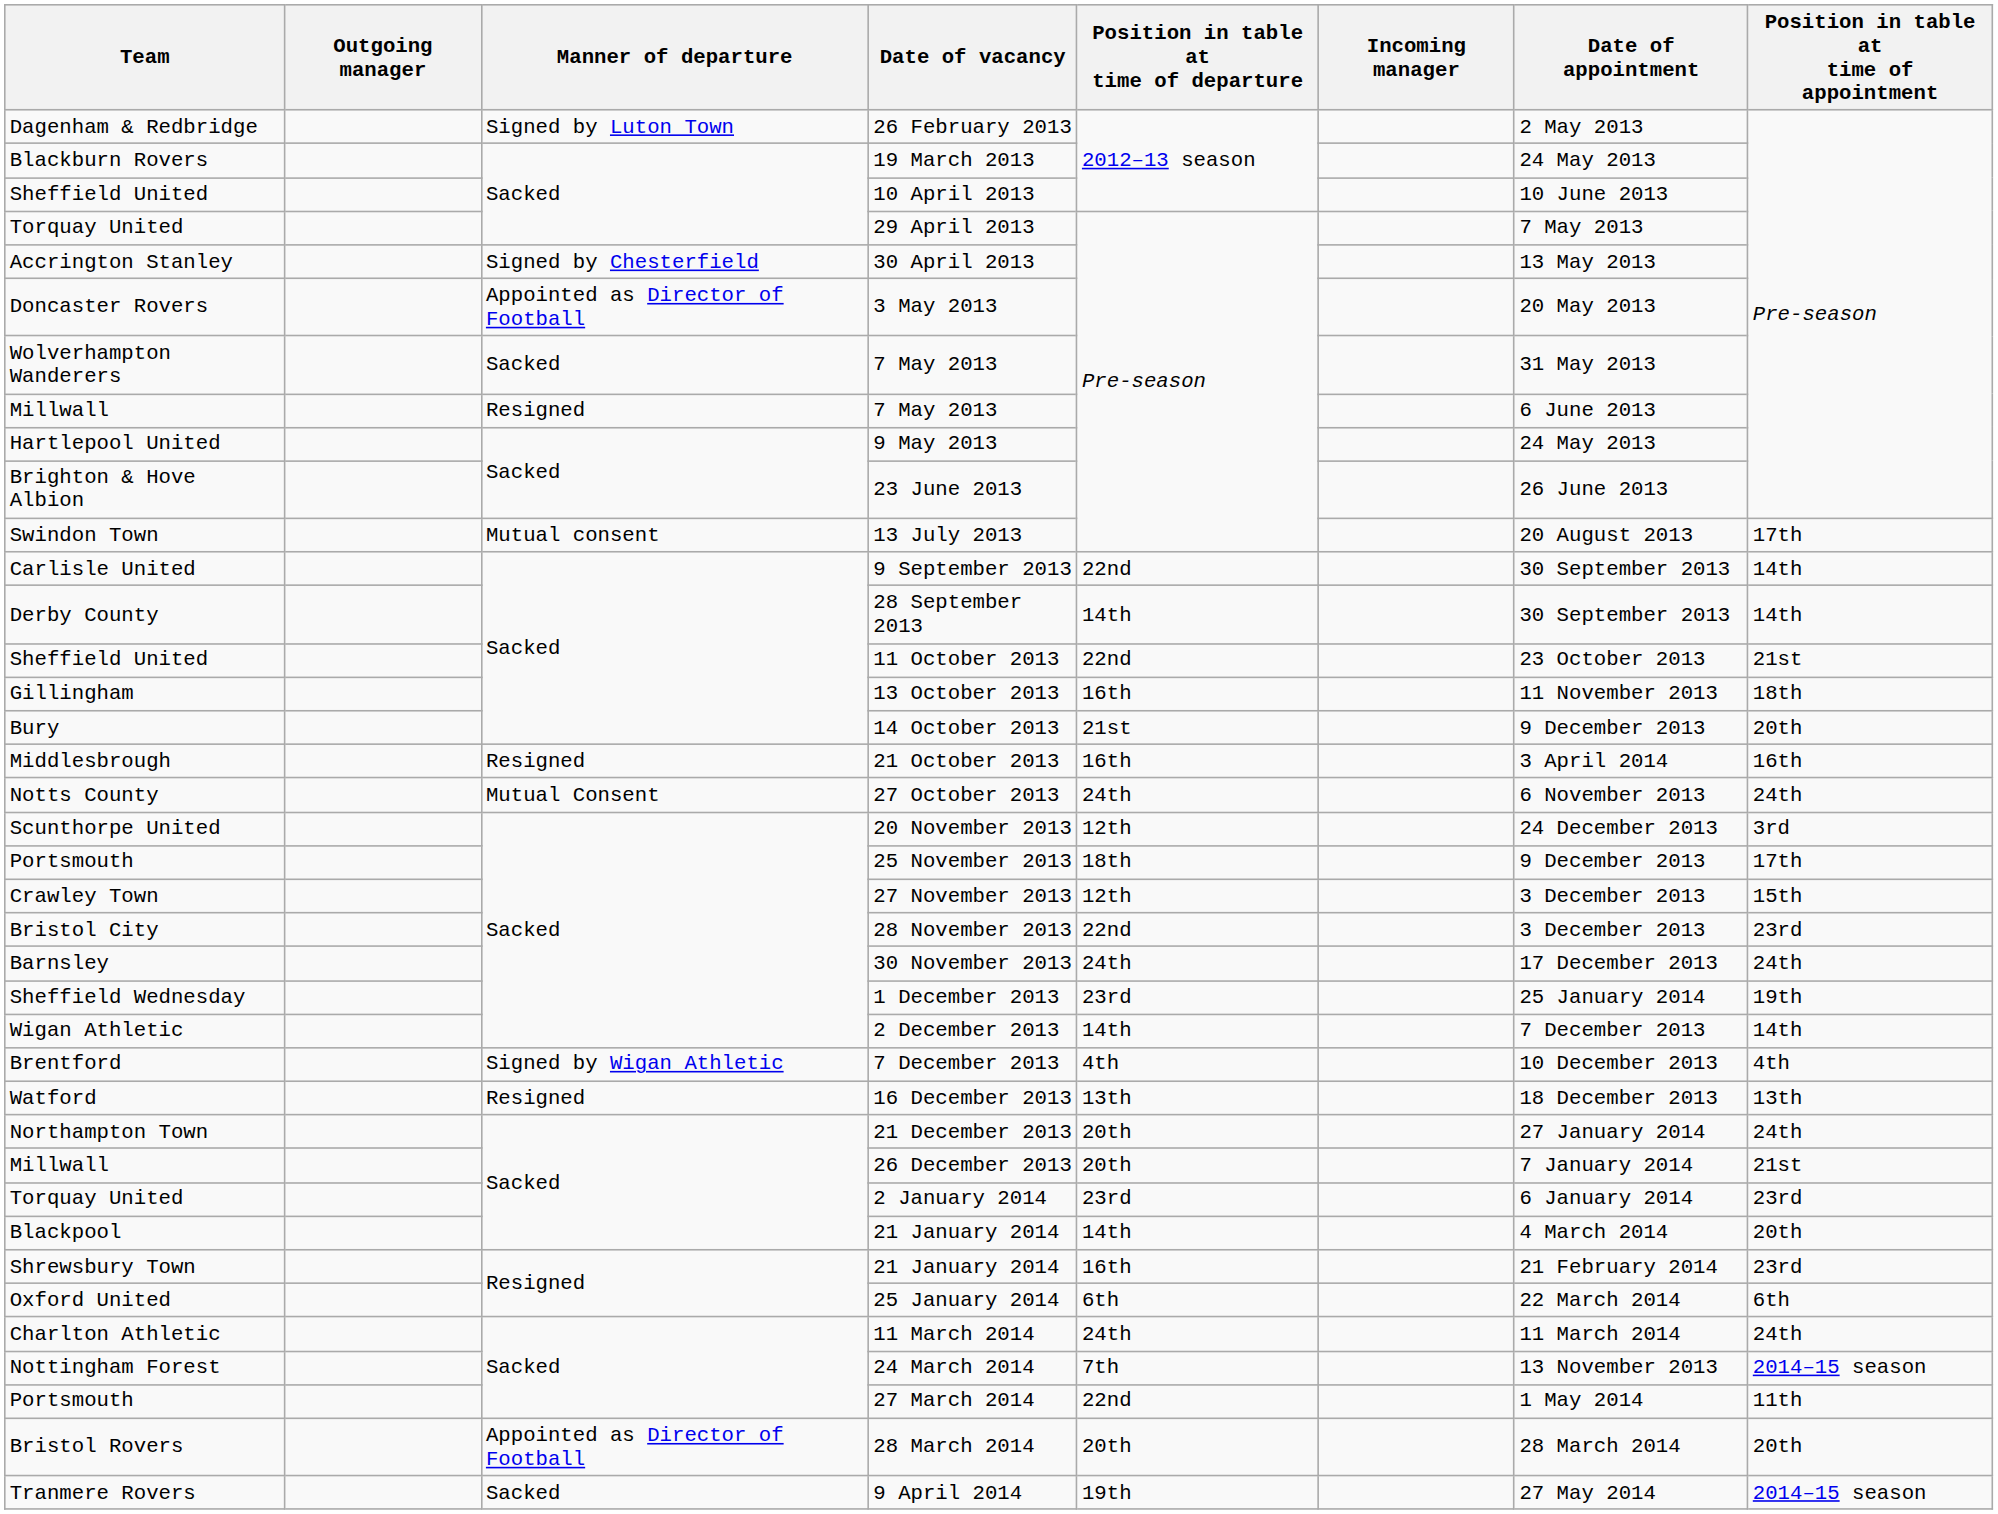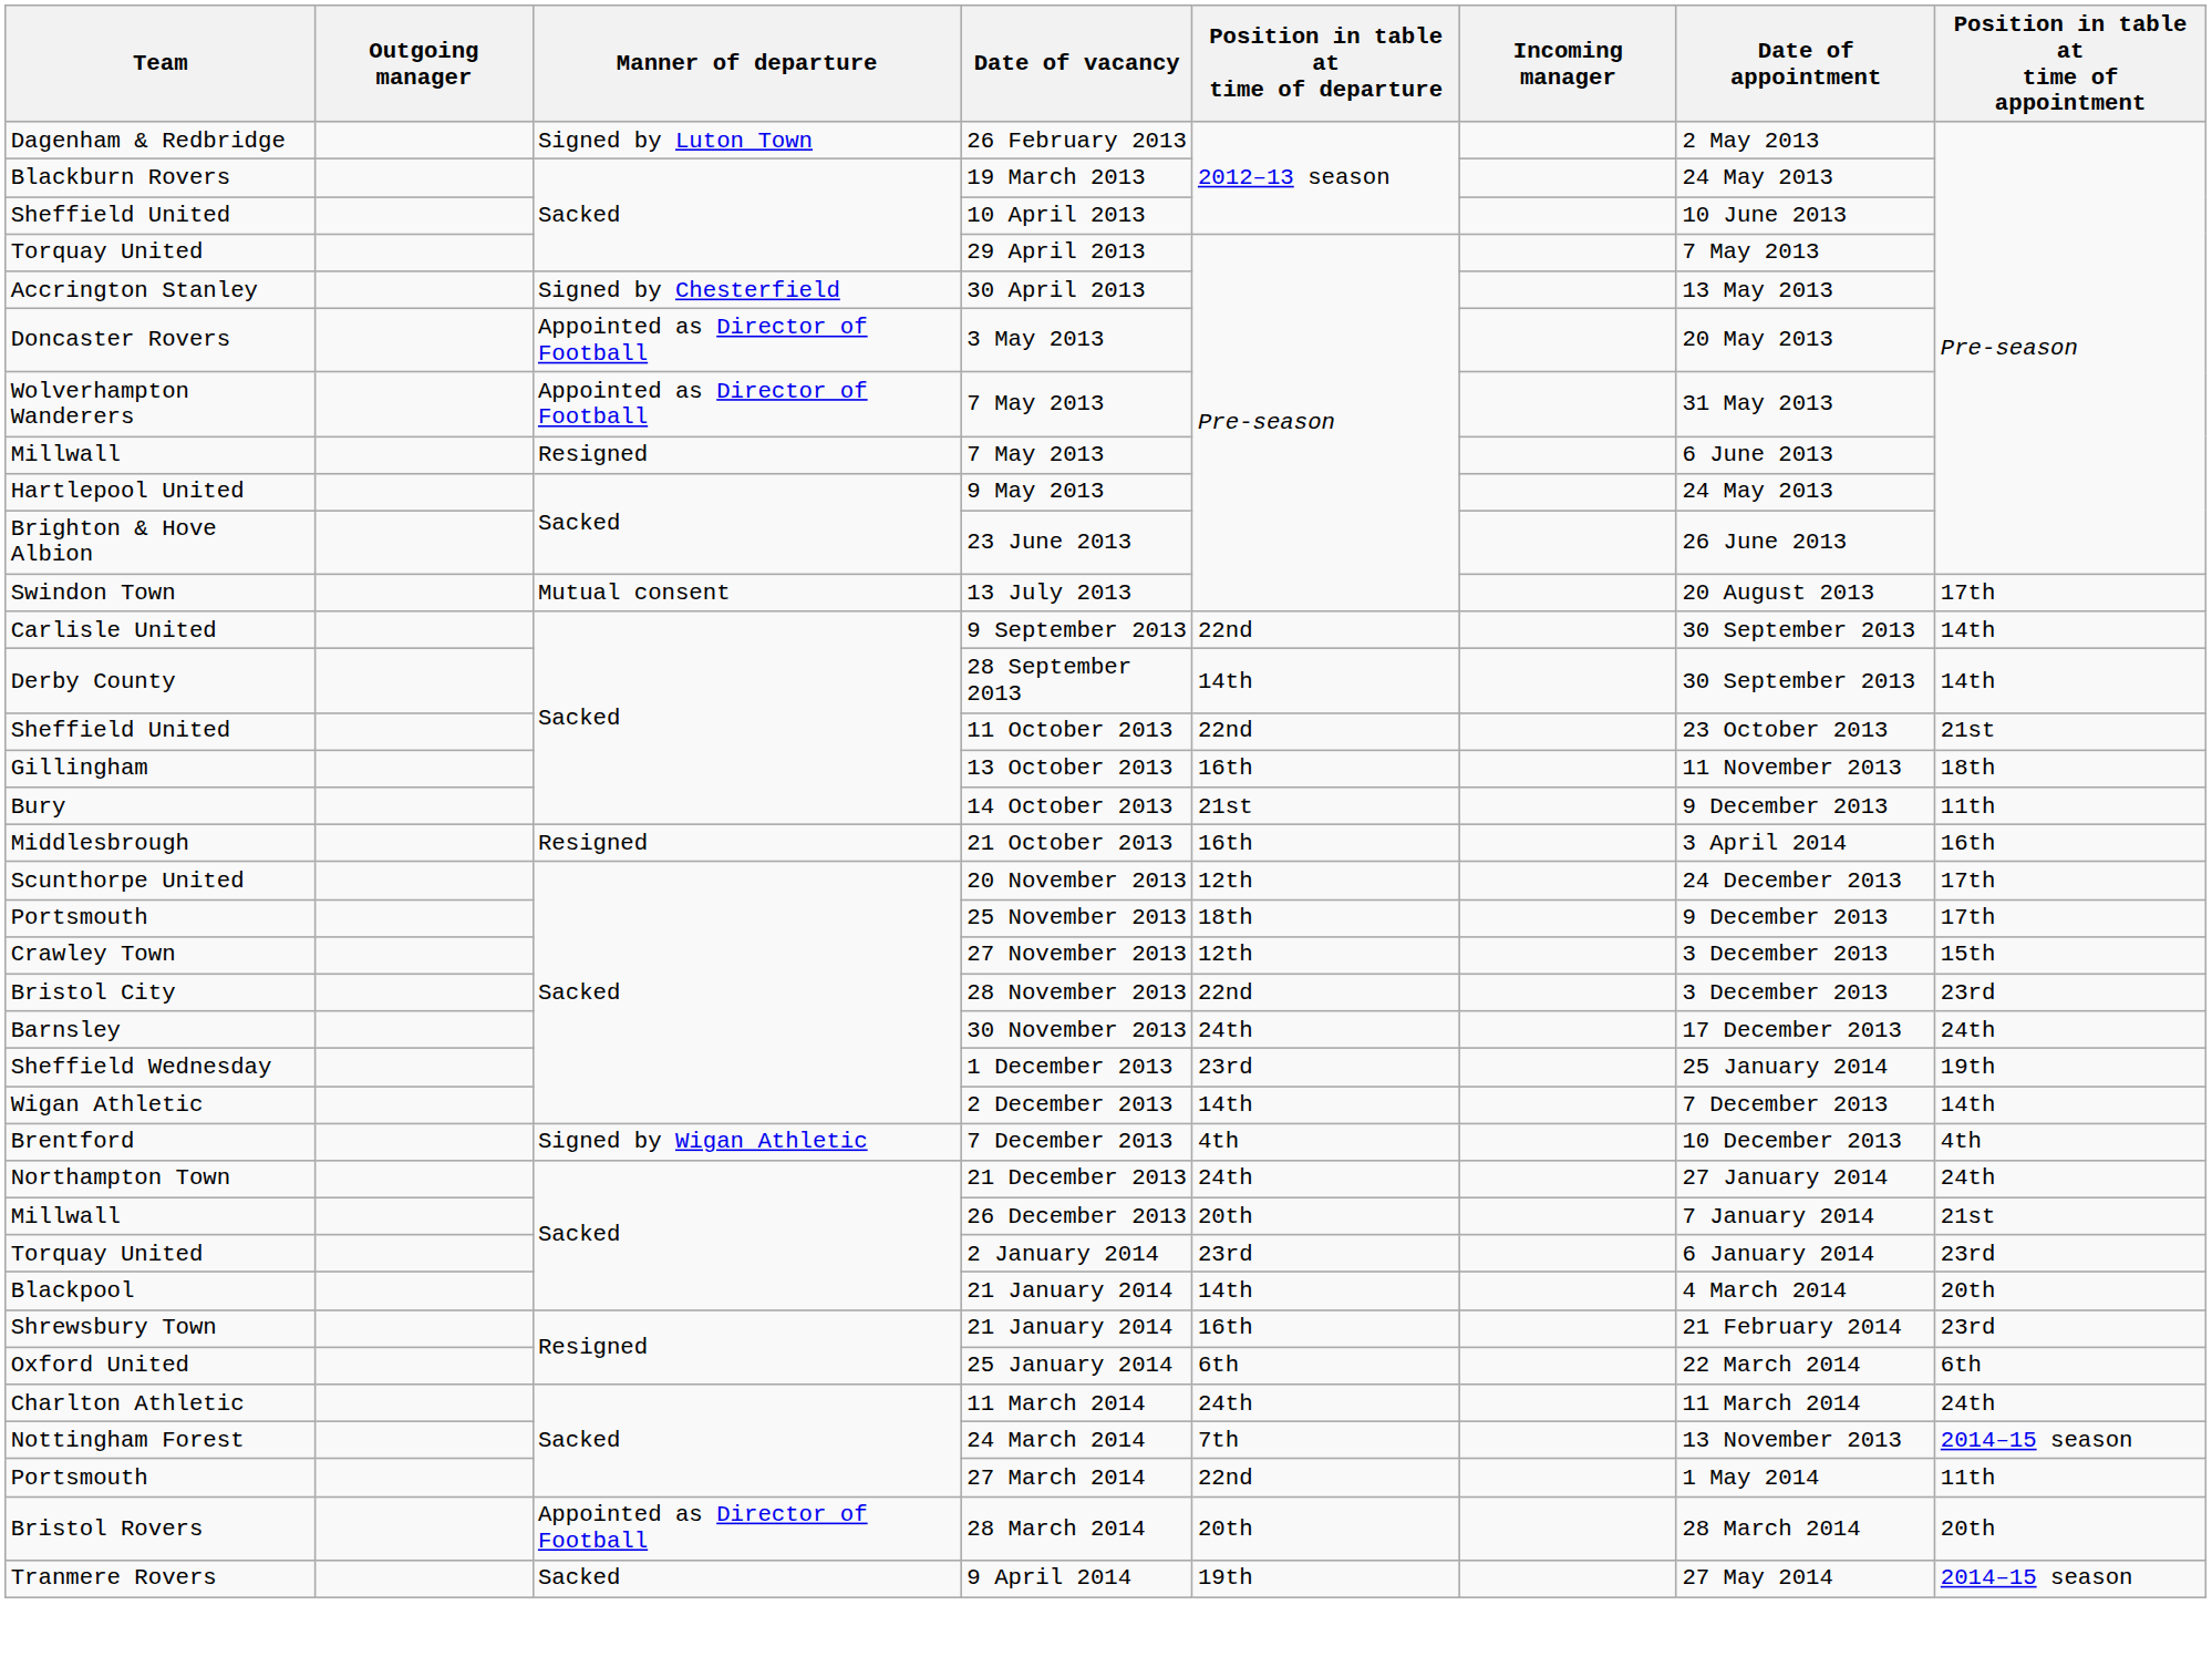 <table class="wikitable">
 <tr>
 <th>Team</th>
 <th>Outgoing manager</th>
 <th>Manner of departure</th>
 <th>Date of vacancy</th>
 <th>Position in table at<br>time of departure</th>
 <th>Incoming manager</th>
 <th>Date of appointment</th>
 <th>Position in table at<br>time of appointment</th>
 </tr>
 <tr>
 <td>Dagenham & Redbridge</td>
 <td></td>
 <td>Signed by <a href='#'>Luton Town</a></td>
 <td>26 February 2013</td>
 <td rowspan=3><a href='#'>2012–13</a> season</td>
 <td></td>
 <td>2 May 2013</td>
 <td rowspan=10><em>Pre-season</em></td>
 </tr>
 <tr>
 <td>Blackburn Rovers</td>
 <td></td>
 <td rowspan=3>Sacked</td>
 <td>19 March 2013</td>
 <td></td>
 <td>24 May 2013</td>
 </tr>
 <tr>
 <td>Sheffield United</td>
 <td></td>
 <td>10 April 2013</td>
 <td></td>
 <td>10 June 2013</td>
 </tr>
 <tr>
 <td>Torquay United</td>
 <td></td>
 <td>29 April 2013</td>
 <td rowspan=8><em>Pre-season</em></td>
 <td></td>
 <td>7 May 2013</td>
 </tr>
 <tr>
 <td>Accrington Stanley</td>
 <td></td>
 <td>Signed by <a href='#'>Chesterfield</a></td>
 <td>30 April 2013</td>
 <td></td>
 <td>13 May 2013</td>
 </tr>
 <tr>
 <td>Doncaster Rovers</td>
 <td></td>
 <td>Appointed as <a href='#'>Director of Football</a></td>
 <td>3 May 2013</td>
 <td></td>
 <td>20 May 2013</td>
 </tr>
 <tr>
 <td>Wolverhampton Wanderers</td>
 <td></td>
-<td>Sacked</td>
+<td>Appointed as <a href='#'>Director of Football</a></td>
 <td>7 May 2013</td>
 <td></td>
 <td>31 May 2013</td>
 </tr>
 <tr>
 <td>Millwall</td>
 <td></td>
 <td>Resigned</td>
 <td>7 May 2013</td>
 <td></td>
 <td>6 June 2013</td>
 </tr>
 <tr>
 <td>Hartlepool United</td>
 <td></td>
 <td rowspan=2>Sacked</td>
 <td>9 May 2013</td>
 <td></td>
 <td>24 May 2013</td>
 </tr>
 <tr>
 <td>Brighton & Hove Albion</td>
 <td></td>
 <td>23 June 2013</td>
 <td></td>
 <td>26 June 2013</td>
 </tr>
 <tr>
 <td>Swindon Town</td>
 <td></td>
 <td>Mutual consent</td>
 <td>13 July 2013</td>
 <td></td>
 <td>20 August 2013</td>
 <td>17th</td>
 </tr>
 <tr>
 <td>Carlisle United</td>
 <td></td>
 <td rowspan=5>Sacked</td>
 <td>9 September 2013</td>
 <td>22nd</td>
 <td></td>
 <td>30 September 2013</td>
 <td>14th</td>
 </tr>
 <tr>
 <td>Derby County</td>
 <td></td>
 <td>28 September 2013</td>
 <td>14th</td>
 <td></td>
 <td>30 September 2013</td>
 <td>14th</td>
 </tr>
 <tr>
 <td>Sheffield United</td>
 <td></td>
 <td>11 October 2013</td>
 <td>22nd</td>
 <td></td>
 <td>23 October 2013</td>
 <td>21st</td>
 </tr>
 <tr>
 <td>Gillingham</td>
 <td></td>
 <td>13 October 2013</td>
 <td>16th</td>
 <td></td>
 <td>11 November 2013</td>
 <td>18th</td>
 </tr>
 <tr>
 <td>Bury</td>
 <td></td>
 <td>14 October 2013</td>
 <td>21st</td>
 <td></td>
 <td>9 December 2013</td>
-<td>20th</td>
+<td>11th</td>
 </tr>
 <tr>
 <td>Middlesbrough</td>
 <td></td>
 <td>Resigned</td>
 <td>21 October 2013</td>
 <td>16th</td>
 <td></td>
 <td>3 April 2014</td>
 <td>16th</td>
 </tr>
 <tr>
-<td>Notts County</td>
-<td></td>
-<td>Mutual Consent</td>
-<td>27 October 2013</td>
-<td>24th</td>
-<td></td>
-<td>6 November 2013</td>
-<td>24th</td>
-</tr>
-<tr>
 <td>Scunthorpe United</td>
 <td></td>
 <td rowspan=7>Sacked</td>
 <td>20 November 2013</td>
 <td>12th</td>
 <td></td>
 <td>24 December 2013</td>
-<td>3rd</td>
+<td>17th</td>
 </tr>
 <tr>
 <td>Portsmouth</td>
 <td></td>
 <td>25 November 2013</td>
 <td>18th</td>
 <td></td>
 <td>9 December 2013</td>
 <td>17th</td>
 </tr>
 <tr>
 <td>Crawley Town</td>
 <td></td>
 <td>27 November 2013</td>
 <td>12th</td>
 <td></td>
 <td>3 December 2013</td>
 <td>15th</td>
 </tr>
 <tr>
 <td>Bristol City</td>
 <td></td>
 <td>28 November 2013</td>
 <td>22nd</td>
 <td></td>
 <td>3 December 2013</td>
 <td>23rd</td>
 </tr>
 <tr>
 <td>Barnsley</td>
 <td></td>
 <td>30 November 2013</td>
 <td>24th</td>
 <td></td>
 <td>17 December 2013</td>
 <td>24th</td>
 </tr>
 <tr>
 <td>Sheffield Wednesday</td>
 <td></td>
 <td>1 December 2013</td>
 <td>23rd</td>
 <td></td>
 <td>25 January 2014</td>
 <td>19th</td>
 </tr>
 <tr>
 <td>Wigan Athletic</td>
 <td></td>
 <td>2 December 2013</td>
 <td>14th</td>
 <td></td>
 <td>7 December 2013</td>
 <td>14th</td>
 </tr>
 <tr>
 <td>Brentford</td>
 <td></td>
 <td>Signed by <a href='#'>Wigan Athletic</a></td>
 <td>7 December 2013</td>
 <td>4th</td>
 <td></td>
 <td>10 December 2013</td>
 <td>4th</td>
 </tr>
 <tr>
-<td>Watford</td>
-<td></td>
-<td>Resigned</td>
-<td>16 December 2013</td>
-<td>13th</td>
-<td></td>
-<td>18 December 2013</td>
-<td>13th</td>
-</tr>
-<tr>
 <td>Northampton Town</td>
 <td></td>
 <td rowspan=4>Sacked</td>
 <td>21 December 2013</td>
-<td>20th</td>
+<td>24th</td>
 <td></td>
 <td>27 January 2014</td>
 <td>24th</td>
 </tr>
 <tr>
 <td>Millwall</td>
 <td></td>
 <td>26 December 2013</td>
 <td>20th</td>
 <td></td>
 <td>7 January 2014</td>
 <td>21st</td>
 </tr>
 <tr>
 <td>Torquay United</td>
 <td></td>
 <td>2 January 2014</td>
 <td>23rd</td>
 <td></td>
 <td>6 January 2014</td>
 <td>23rd</td>
 </tr>
 <tr>
 <td>Blackpool</td>
 <td></td>
 <td>21 January 2014</td>
 <td>14th</td>
 <td></td>
 <td>4 March 2014</td>
 <td>20th</td>
 </tr>
 <tr>
 <td>Shrewsbury Town</td>
 <td></td>
 <td rowspan=2>Resigned</td>
 <td>21 January 2014</td>
 <td>16th</td>
 <td></td>
 <td>21 February 2014</td>
 <td>23rd</td>
 </tr>
 <tr>
 <td>Oxford United</td>
 <td></td>
 <td>25 January 2014</td>
 <td>6th</td>
 <td></td>
 <td>22 March 2014</td>
 <td>6th</td>
 </tr>
 <tr>
 <td>Charlton Athletic</td>
 <td></td>
 <td rowspan=3>Sacked</td>
 <td>11 March 2014</td>
 <td>24th</td>
 <td></td>
 <td>11 March 2014</td>
 <td>24th</td>
 </tr>
 <tr>
 <td>Nottingham Forest</td>
 <td></td>
 <td>24 March 2014</td>
 <td>7th</td>
 <td></td>
 <td>13 November 2013</td>
 <td><a href='#'>2014–15</a> season</td>
 </tr>
 <tr>
 <td>Portsmouth</td>
 <td></td>
 <td>27 March 2014</td>
 <td>22nd</td>
 <td></td>
 <td>1 May 2014</td>
 <td>11th</td>
 </tr>
 <tr>
 <td>Bristol Rovers</td>
 <td></td>
 <td>Appointed as <a href='#'>Director of Football</a></td>
 <td>28 March 2014</td>
 <td>20th</td>
 <td></td>
 <td>28 March 2014</td>
 <td>20th</td>
 </tr>
 <tr>
 <td>Tranmere Rovers</td>
 <td></td>
 <td>Sacked</td>
 <td>9 April 2014</td>
 <td>19th</td>
 <td></td>
 <td>27 May 2014</td>
 <td><a href='#'>2014–15</a> season</td>
 </tr>
 </table>
